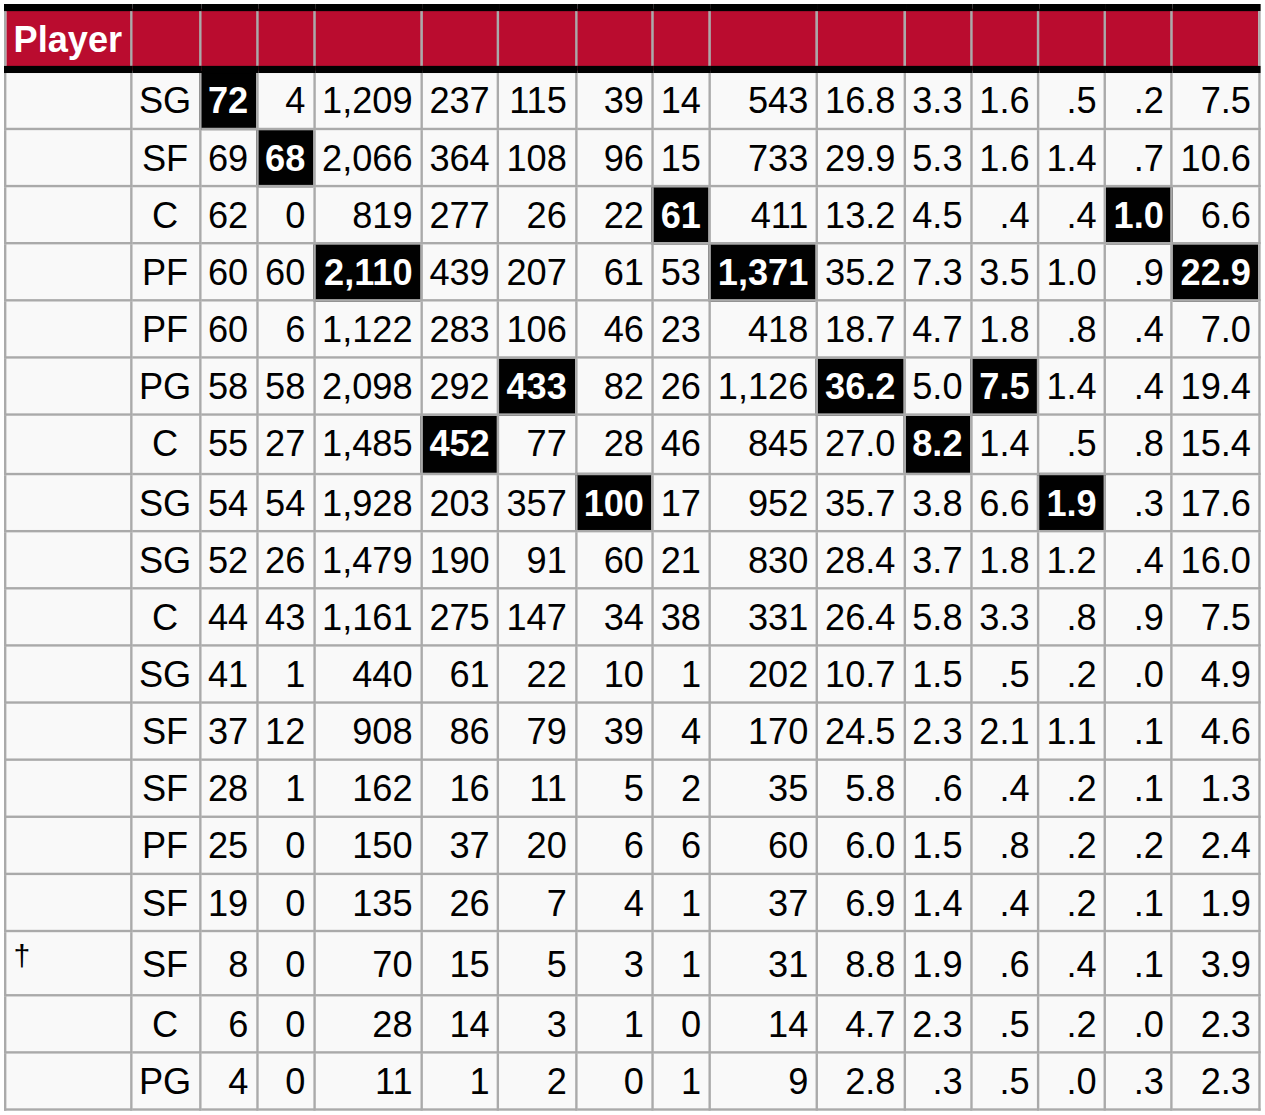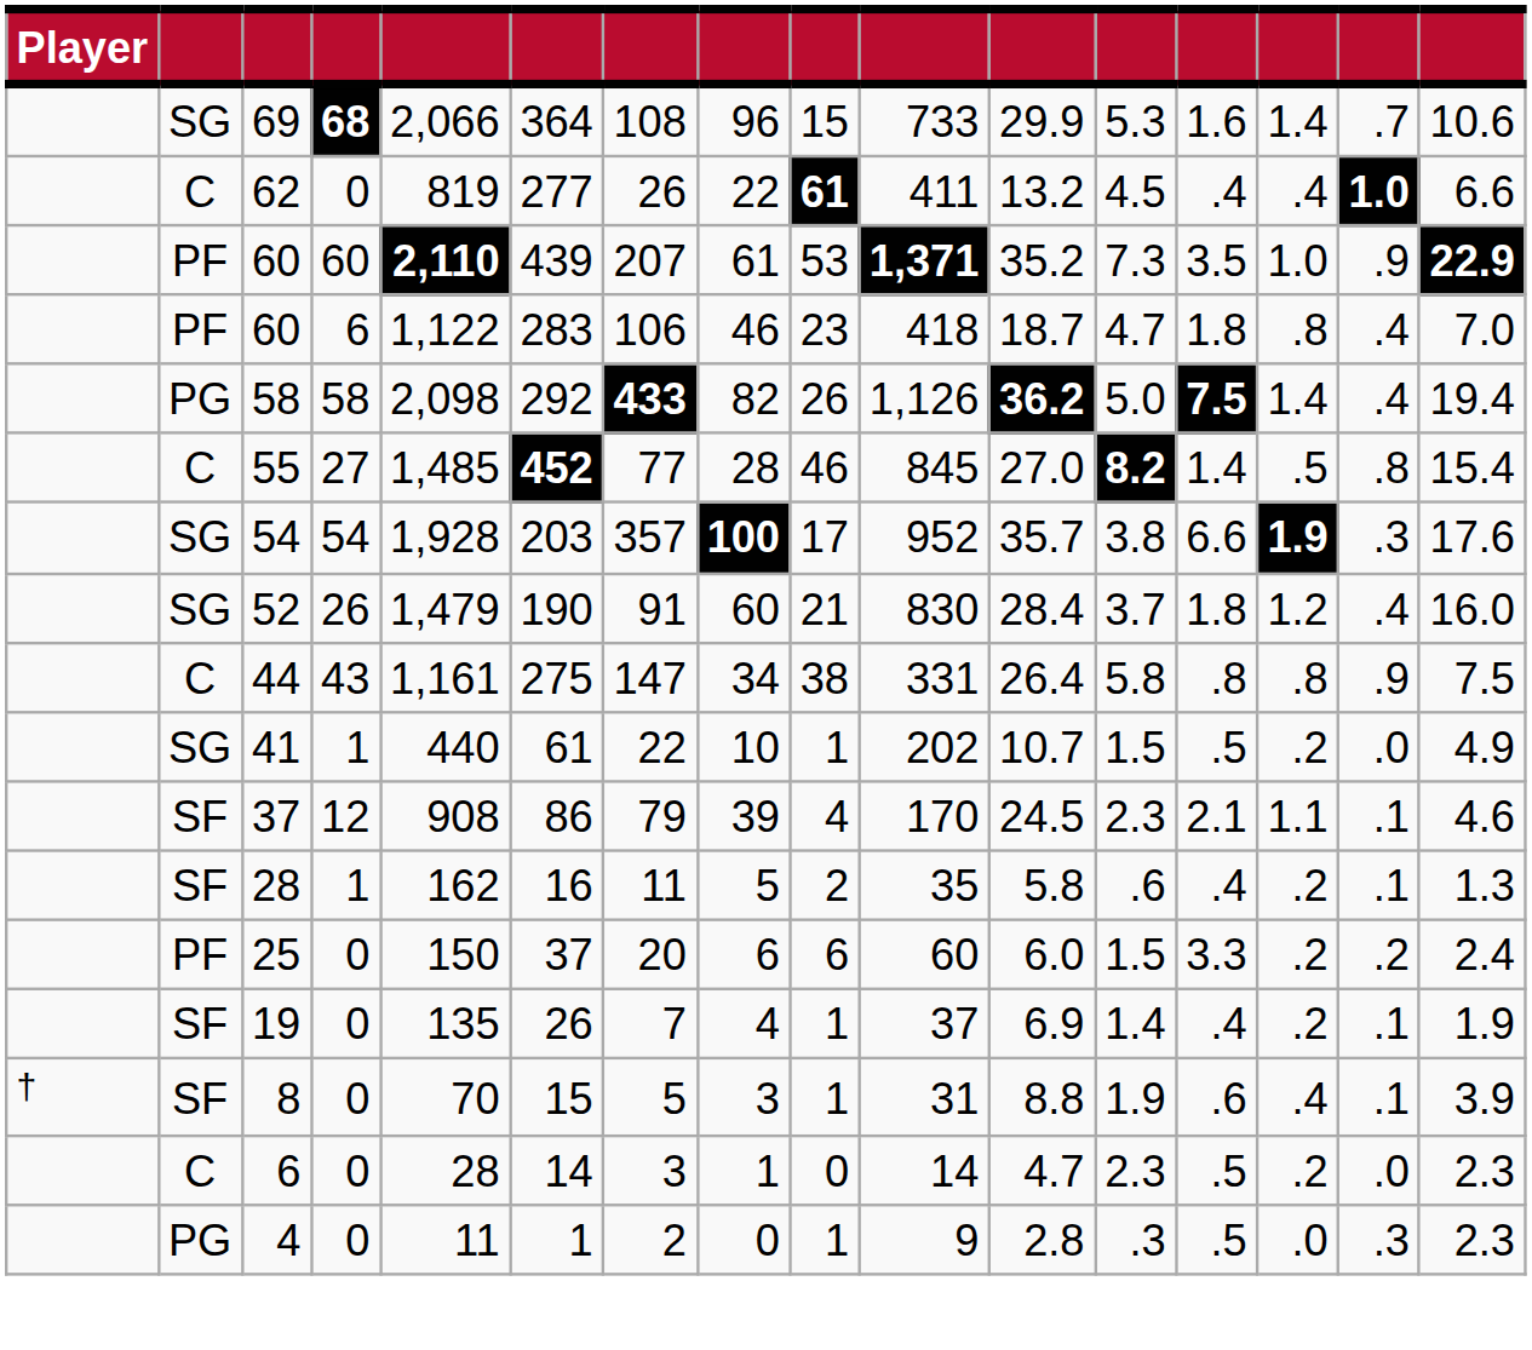 <table class="wikitable sortable" style="font-size: 95%; text-align:right;">
 <tr>
 <th style="background:#BA0C2F; color:#FFFFFF; border-top:#010101 3px solid; border-bottom:#010101 3px solid;">Player</th>
 <th style="background:#BA0C2F; color:#FFFFFF; border-top:#010101 3px solid; border-bottom:#010101 3px solid;"></th>
 <th style="background:#BA0C2F; color:#FFFFFF; border-top:#010101 3px solid; border-bottom:#010101 3px solid;"></th>
 <th style="background:#BA0C2F; color:#FFFFFF; border-top:#010101 3px solid; border-bottom:#010101 3px solid;"></th>
 <th style="background:#BA0C2F; color:#FFFFFF; border-top:#010101 3px solid; border-bottom:#010101 3px solid;"></th>
 <th style="background:#BA0C2F; color:#FFFFFF; border-top:#010101 3px solid; border-bottom:#010101 3px solid;"></th>
 <th style="background:#BA0C2F; color:#FFFFFF; border-top:#010101 3px solid; border-bottom:#010101 3px solid;"></th>
 <th style="background:#BA0C2F; color:#FFFFFF; border-top:#010101 3px solid; border-bottom:#010101 3px solid;"></th>
 <th style="background:#BA0C2F; color:#FFFFFF; border-top:#010101 3px solid; border-bottom:#010101 3px solid;"></th>
 <th style="background:#BA0C2F; color:#FFFFFF; border-top:#010101 3px solid; border-bottom:#010101 3px solid;"></th>
 <th style="background:#BA0C2F; color:#FFFFFF; border-top:#010101 3px solid; border-bottom:#010101 3px solid;"></th>
 <th style="background:#BA0C2F; color:#FFFFFF; border-top:#010101 3px solid; border-bottom:#010101 3px solid;"></th>
 <th style="background:#BA0C2F; color:#FFFFFF; border-top:#010101 3px solid; border-bottom:#010101 3px solid;"></th>
 <th style="background:#BA0C2F; color:#FFFFFF; border-top:#010101 3px solid; border-bottom:#010101 3px solid;"></th>
 <th style="background:#BA0C2F; color:#FFFFFF; border-top:#010101 3px solid; border-bottom:#010101 3px solid;"></th>
 <th style="background:#BA0C2F; color:#FFFFFF; border-top:#010101 3px solid; border-bottom:#010101 3px solid;"></th>
 </tr>
 <tr>
 <td style="text-align:left;"></td>
 <td style="text-align:center;">SG</td>
-<td style="background:#010101; color:#FFFFFF;"><strong>72</strong></td>
-<td>4</td>
-<td>1,209</td>
-<td>237</td>
-<td>115</td>
-<td>39</td>
-<td>14</td>
-<td>543</td>
-<td>16.8</td>
-<td>3.3</td>
-<td>1.6</td>
-<td>.5</td>
-<td>.2</td>
-<td>7.5</td>
-</tr>
-<tr>
-<td style="text-align:left;"></td>
-<td style="text-align:center;">SF</td>
 <td>69</td>
 <td style="background:#010101; color:#FFFFFF;"><strong>68</strong></td>
 <td>2,066</td>
 <td>364</td>
 <td>108</td>
 <td>96</td>
 <td>15</td>
 <td>733</td>
 <td>29.9</td>
 <td>5.3</td>
 <td>1.6</td>
 <td>1.4</td>
 <td>.7</td>
 <td>10.6</td>
 </tr>
 <tr>
 <td style="text-align:left;"></td>
 <td style="text-align:center;">C</td>
 <td>62</td>
 <td>0</td>
 <td>819</td>
 <td>277</td>
 <td>26</td>
 <td>22</td>
 <td style="background:#010101; color:#FFFFFF;"><strong>61</strong></td>
 <td>411</td>
 <td>13.2</td>
 <td>4.5</td>
 <td>.4</td>
 <td>.4</td>
 <td style="background:#010101; color:#FFFFFF;"><strong>1.0</strong></td>
 <td>6.6</td>
 </tr>
 <tr>
 <td style="text-align:left;"></td>
 <td style="text-align:center;">PF</td>
 <td>60</td>
 <td>60</td>
 <td style="background:#010101; color:#FFFFFF;"><strong>2,110</strong></td>
 <td>439</td>
 <td>207</td>
 <td>61</td>
 <td>53</td>
 <td style="background:#010101; color:#FFFFFF;"><strong>1,371</strong></td>
 <td>35.2</td>
 <td>7.3</td>
 <td>3.5</td>
 <td>1.0</td>
 <td>.9</td>
 <td style="background:#010101; color:#FFFFFF;"><strong>22.9</strong></td>
 </tr>
 <tr>
 <td style="text-align:left;"></td>
 <td style="text-align:center;">PF</td>
 <td>60</td>
 <td>6</td>
 <td>1,122</td>
 <td>283</td>
 <td>106</td>
 <td>46</td>
 <td>23</td>
 <td>418</td>
 <td>18.7</td>
 <td>4.7</td>
 <td>1.8</td>
 <td>.8</td>
 <td>.4</td>
 <td>7.0</td>
 </tr>
 <tr>
 <td style="text-align:left;"></td>
 <td style="text-align:center;">PG</td>
 <td>58</td>
 <td>58</td>
 <td>2,098</td>
 <td>292</td>
 <td style="background:#010101; color:#FFFFFF;"><strong>433</strong></td>
 <td>82</td>
 <td>26</td>
 <td>1,126</td>
 <td style="background:#010101; color:#FFFFFF;"><strong>36.2</strong></td>
 <td>5.0</td>
 <td style="background:#010101; color:#FFFFFF;"><strong>7.5</strong></td>
 <td>1.4</td>
 <td>.4</td>
 <td>19.4</td>
 </tr>
 <tr>
 <td style="text-align:left;"></td>
 <td style="text-align:center;">C</td>
 <td>55</td>
 <td>27</td>
 <td>1,485</td>
 <td style="background:#010101; color:#FFFFFF;"><strong>452</strong></td>
 <td>77</td>
 <td>28</td>
 <td>46</td>
 <td>845</td>
 <td>27.0</td>
 <td style="background:#010101; color:#FFFFFF;"><strong>8.2</strong></td>
 <td>1.4</td>
 <td>.5</td>
 <td>.8</td>
 <td>15.4</td>
 </tr>
 <tr>
 <td style="text-align:left;"></td>
 <td style="text-align:center;">SG</td>
 <td>54</td>
 <td>54</td>
 <td>1,928</td>
 <td>203</td>
 <td>357</td>
 <td style="background:#010101; color:#FFFFFF;"><strong>100</strong></td>
 <td>17</td>
 <td>952</td>
 <td>35.7</td>
 <td>3.8</td>
 <td>6.6</td>
 <td style="background:#010101; color:#FFFFFF;"><strong>1.9</strong></td>
 <td>.3</td>
 <td>17.6</td>
 </tr>
 <tr>
 <td style="text-align:left;"></td>
 <td style="text-align:center;">SG</td>
 <td>52</td>
 <td>26</td>
 <td>1,479</td>
 <td>190</td>
 <td>91</td>
 <td>60</td>
 <td>21</td>
 <td>830</td>
 <td>28.4</td>
 <td>3.7</td>
 <td>1.8</td>
 <td>1.2</td>
 <td>.4</td>
 <td>16.0</td>
 </tr>
 <tr>
 <td style="text-align:left;"></td>
 <td style="text-align:center;">C</td>
 <td>44</td>
 <td>43</td>
 <td>1,161</td>
 <td>275</td>
 <td>147</td>
 <td>34</td>
 <td>38</td>
 <td>331</td>
 <td>26.4</td>
 <td>5.8</td>
-<td>3.3</td>
+<td>.8</td>
 <td>.8</td>
 <td>.9</td>
 <td>7.5</td>
 </tr>
 <tr>
 <td style="text-align:left;"></td>
 <td style="text-align:center;">SG</td>
 <td>41</td>
 <td>1</td>
 <td>440</td>
 <td>61</td>
 <td>22</td>
 <td>10</td>
 <td>1</td>
 <td>202</td>
 <td>10.7</td>
 <td>1.5</td>
 <td>.5</td>
 <td>.2</td>
 <td>.0</td>
 <td>4.9</td>
 </tr>
 <tr>
 <td style="text-align:left;"></td>
 <td style="text-align:center;">SF</td>
 <td>37</td>
 <td>12</td>
 <td>908</td>
 <td>86</td>
 <td>79</td>
 <td>39</td>
 <td>4</td>
 <td>170</td>
 <td>24.5</td>
 <td>2.3</td>
 <td>2.1</td>
 <td>1.1</td>
 <td>.1</td>
 <td>4.6</td>
 </tr>
 <tr>
 <td style="text-align:left;"></td>
 <td style="text-align:center;">SF</td>
 <td>28</td>
 <td>1</td>
 <td>162</td>
 <td>16</td>
 <td>11</td>
 <td>5</td>
 <td>2</td>
 <td>35</td>
 <td>5.8</td>
 <td>.6</td>
 <td>.4</td>
 <td>.2</td>
 <td>.1</td>
 <td>1.3</td>
 </tr>
 <tr>
 <td style="text-align:left;"></td>
 <td style="text-align:center;">PF</td>
 <td>25</td>
 <td>0</td>
 <td>150</td>
 <td>37</td>
 <td>20</td>
 <td>6</td>
 <td>6</td>
 <td>60</td>
 <td>6.0</td>
 <td>1.5</td>
-<td>.8</td>
+<td>3.3</td>
 <td>.2</td>
 <td>.2</td>
 <td>2.4</td>
 </tr>
 <tr>
 <td style="text-align:left;"></td>
 <td style="text-align:center;">SF</td>
 <td>19</td>
 <td>0</td>
 <td>135</td>
 <td>26</td>
 <td>7</td>
 <td>4</td>
 <td>1</td>
 <td>37</td>
 <td>6.9</td>
 <td>1.4</td>
 <td>.4</td>
 <td>.2</td>
 <td>.1</td>
 <td>1.9</td>
 </tr>
 <tr>
 <td style="text-align:left;"><sup>†</sup></td>
 <td style="text-align:center;">SF</td>
 <td>8</td>
 <td>0</td>
 <td>70</td>
 <td>15</td>
 <td>5</td>
 <td>3</td>
 <td>1</td>
 <td>31</td>
 <td>8.8</td>
 <td>1.9</td>
 <td>.6</td>
 <td>.4</td>
 <td>.1</td>
 <td>3.9</td>
 </tr>
 <tr>
 <td style="text-align:left;"></td>
 <td style="text-align:center;">C</td>
 <td>6</td>
 <td>0</td>
 <td>28</td>
 <td>14</td>
 <td>3</td>
 <td>1</td>
 <td>0</td>
 <td>14</td>
 <td>4.7</td>
 <td>2.3</td>
 <td>.5</td>
 <td>.2</td>
 <td>.0</td>
 <td>2.3</td>
 </tr>
 <tr>
 <td style="text-align:left;"></td>
 <td style="text-align:center;">PG</td>
 <td>4</td>
 <td>0</td>
 <td>11</td>
 <td>1</td>
 <td>2</td>
 <td>0</td>
 <td>1</td>
 <td>9</td>
 <td>2.8</td>
 <td>.3</td>
 <td>.5</td>
 <td>.0</td>
 <td>.3</td>
 <td>2.3</td>
 </tr>
 </table>
